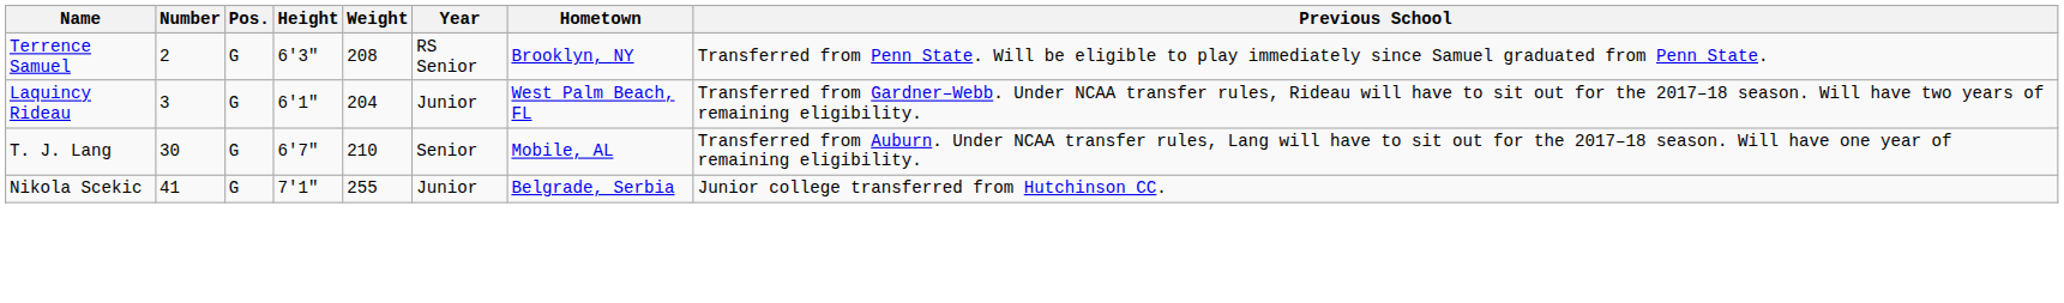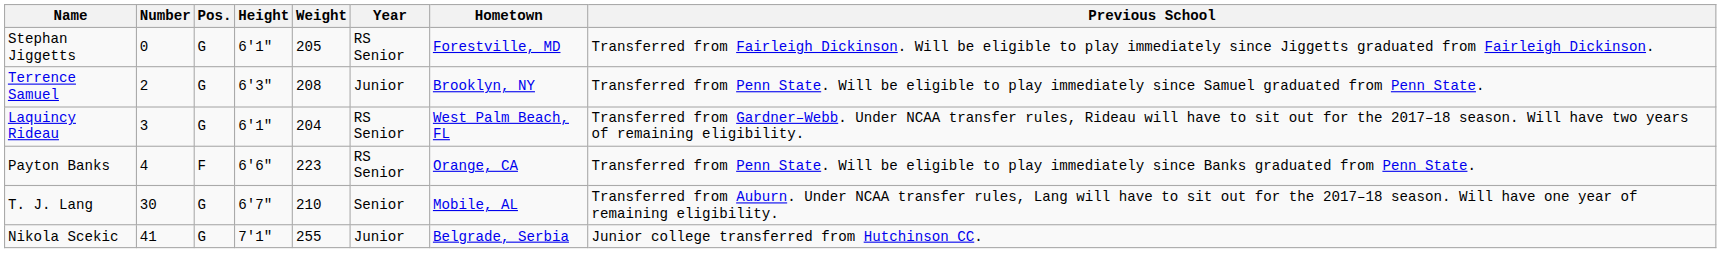 <table class="wikitable sortable" border="1">
 <tr>
 <th>Name</th>
 <th>Number</th>
 <th>Pos.</th>
 <th>Height</th>
 <th>Weight</th>
 <th>Year</th>
 <th>Hometown</th>
 <th class="unsortable">Previous School</th>
 </tr>
 <tr>
+<td>Stephan Jiggetts</td>
+<td>0</td>
+<td>G</td>
+<td>6'1"</td>
+<td>205</td>
+<td>RS Senior</td>
+<td><a href='#'>Forestville, MD</a></td>
+<td>Transferred from <a href='#'>Fairleigh Dickinson</a>. Will be eligible to play immediately since Jiggetts graduated from <a href='#'>Fairleigh Dickinson</a>.</td>
+</tr>
+<tr>
 <td><a href='#'>Terrence Samuel</a></td>
 <td>2</td>
 <td>G</td>
 <td>6'3"</td>
 <td>208</td>
-<td>RS Senior</td>
+<td>Junior</td>
 <td><a href='#'>Brooklyn, NY</a></td>
 <td>Transferred from <a href='#'>Penn State</a>. Will be eligible to play immediately since Samuel graduated from <a href='#'>Penn State</a>.</td>
 </tr>
 <tr>
 <td><a href='#'>Laquincy Rideau</a></td>
 <td>3</td>
 <td>G</td>
 <td>6'1"</td>
 <td>204</td>
-<td>Junior</td>
+<td>RS Senior</td>
 <td><a href='#'>West Palm Beach, FL</a></td>
 <td>Transferred from <a href='#'>Gardner–Webb</a>. Under NCAA transfer rules, Rideau will have to sit out for the 2017–18 season. Will have two years of remaining eligibility.</td>
+</tr>
+<tr>
+<td>Payton Banks</td>
+<td>4</td>
+<td>F</td>
+<td>6'6"</td>
+<td>223</td>
+<td>RS Senior</td>
+<td><a href='#'>Orange, CA</a></td>
+<td>Transferred from <a href='#'>Penn State</a>. Will be eligible to play immediately since Banks graduated from <a href='#'>Penn State</a>.</td>
 </tr>
 <tr>
 <td>T. J. Lang</td>
 <td>30</td>
 <td>G</td>
 <td>6'7"</td>
 <td>210</td>
 <td>Senior</td>
 <td><a href='#'>Mobile, AL</a></td>
 <td>Transferred from <a href='#'>Auburn</a>. Under NCAA transfer rules, Lang will have to sit out for the 2017–18 season. Will have one year of remaining eligibility.</td>
 </tr>
 <tr>
 <td>Nikola Scekic</td>
 <td>41</td>
 <td>G</td>
 <td>7'1"</td>
 <td>255</td>
 <td>Junior</td>
 <td><a href='#'>Belgrade, Serbia</a></td>
 <td>Junior college transferred from <a href='#'>Hutchinson CC</a>.</td>
 </tr>
 </table>
